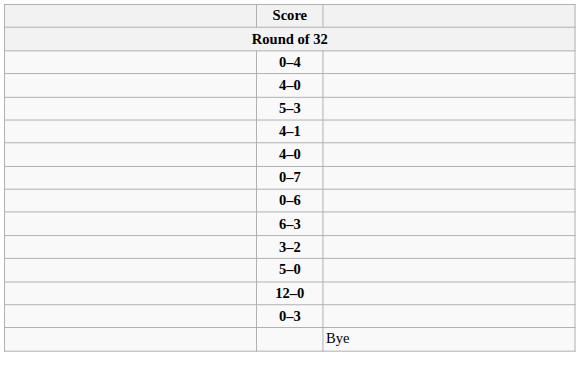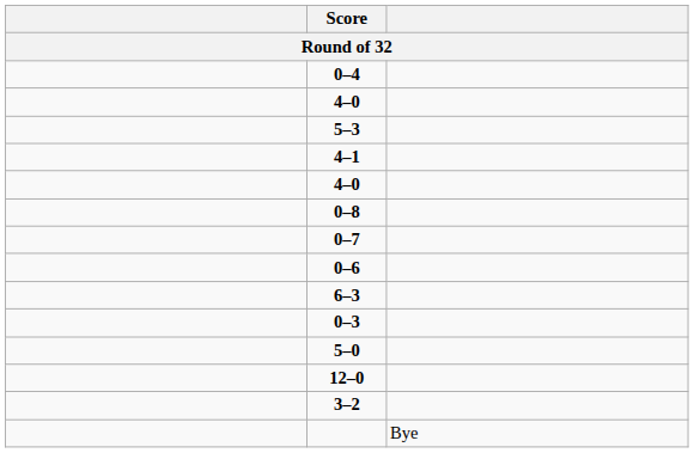 <table class="wikitable" style="text-align: left;">
 <tr>
 <th align="right" width="270"></th>
 <th width="65">Score</th>
 <th align="left" width="270"></th>
 </tr>
 <tr>
 <th colspan="3">Round of 32</th>
 </tr>
 <tr>
 <td></td>
 <td align=center><strong>0–4</strong></td>
 <td><strong></strong></td>
 </tr>
 <tr>
 <td><strong></strong></td>
 <td align=center><strong>4–0</strong></td>
 <td></td>
 </tr>
 <tr>
 <td><strong></strong></td>
 <td align=center><strong>5–3</strong></td>
 <td></td>
 </tr>
 <tr>
 <td><strong></strong></td>
 <td align=center><strong>4–1</strong></td>
 <td></td>
 </tr>
 <tr>
 <td><strong></strong></td>
 <td align=center><strong>4–0</strong></td>
 <td></td>
 </tr>
 <tr>
 <td></td>
+<td align=center><strong>0–8</strong></td>
+<td><strong></strong></td>
+</tr>
+<tr>
+<td></td>
 <td align=center><strong>0–7</strong></td>
 <td><strong></strong></td>
 </tr>
 <tr>
 <td></td>
 <td align=center><strong>0–6</strong></td>
 <td><strong></strong></td>
 </tr>
 <tr>
 <td><strong></strong></td>
 <td align=center><strong>6–3</strong></td>
 <td></td>
 </tr>
 <tr>
+<td></td>
+<td align=center><strong>0–3</strong></td>
 <td><strong></strong></td>
-<td align=center><strong>3–2</strong></td>
-<td></td>
 </tr>
 <tr>
 <td><strong></strong></td>
 <td align=center><strong>5–0</strong></td>
 <td></td>
 </tr>
 <tr>
 <td><strong></strong></td>
 <td align=center><strong>12–0</strong></td>
 <td></td>
 </tr>
 <tr>
+<td><strong></strong></td>
+<td align=center><strong>3–2</strong></td>
 <td></td>
-<td align=center><strong>0–3</strong></td>
-<td><strong></strong></td>
 </tr>
 <tr>
 <td><strong></strong></td>
 <td align=center></td>
 <td>Bye</td>
 </tr>
 </table>
